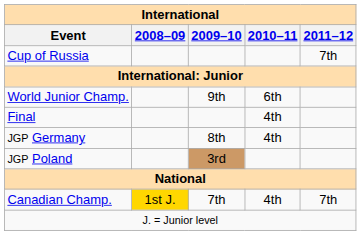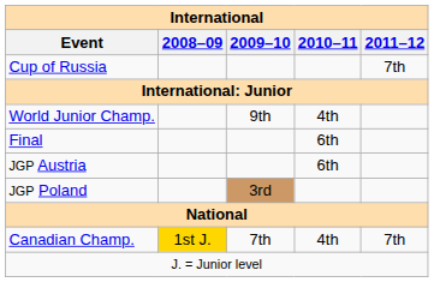 <table class="wikitable" style="text-align:center">
 <tr>
 <th style="background-color: #ffdead; " colspan=5 align=center><strong>International</strong></th>
 </tr>
 <tr>
 <th>Event</th>
 <th><a href='#'>2008–09</a></th>
 <th><a href='#'>2009–10</a></th>
 <th><a href='#'>2010–11</a></th>
 <th><a href='#'>2011–12</a></th>
 </tr>
 <tr>
 <td align=left> <a href='#'>Cup of Russia</a></td>
 <td></td>
 <td></td>
 <td></td>
 <td>7th</td>
 </tr>
 <tr>
 <th style="background-color: #ffdead; " colspan=5 align=center><strong>International: Junior</strong></th>
 </tr>
 <tr>
 <td align=left><a href='#'>World Junior Champ.</a></td>
 <td></td>
 <td>9th</td>
-<td>6th</td>
+<td>4th</td>
 <td></td>
 </tr>
 <tr>
 <td align=left> <a href='#'>Final</a></td>
 <td></td>
 <td></td>
-<td>4th</td>
+<td>6th</td>
 <td></td>
 </tr>
 <tr>
-<td align=left><small>JGP</small> <a href='#'>Germany</a></td>
+<td align=left><small>JGP</small> <a href='#'>Austria</a></td>
 <td></td>
-<td>8th</td>
-<td>4th</td>
+<td></td>
+<td>6th</td>
 <td></td>
 </tr>
 <tr>
 <td align=left><small>JGP</small> <a href='#'>Poland</a></td>
 <td></td>
 <td bgcolor=cc9966>3rd</td>
 <td></td>
 <td></td>
 </tr>
 <tr>
 <th style="background-color: #ffdead; " colspan=5 align=center><strong>National</strong></th>
 </tr>
 <tr>
 <td align=left><a href='#'>Canadian Champ.</a></td>
 <td bgcolor=gold>1st J.</td>
 <td>7th</td>
 <td>4th</td>
 <td>7th</td>
 </tr>
 <tr>
 <td colspan=5 align=center><small> J. = Junior level </small></td>
 </tr>
 </table>
